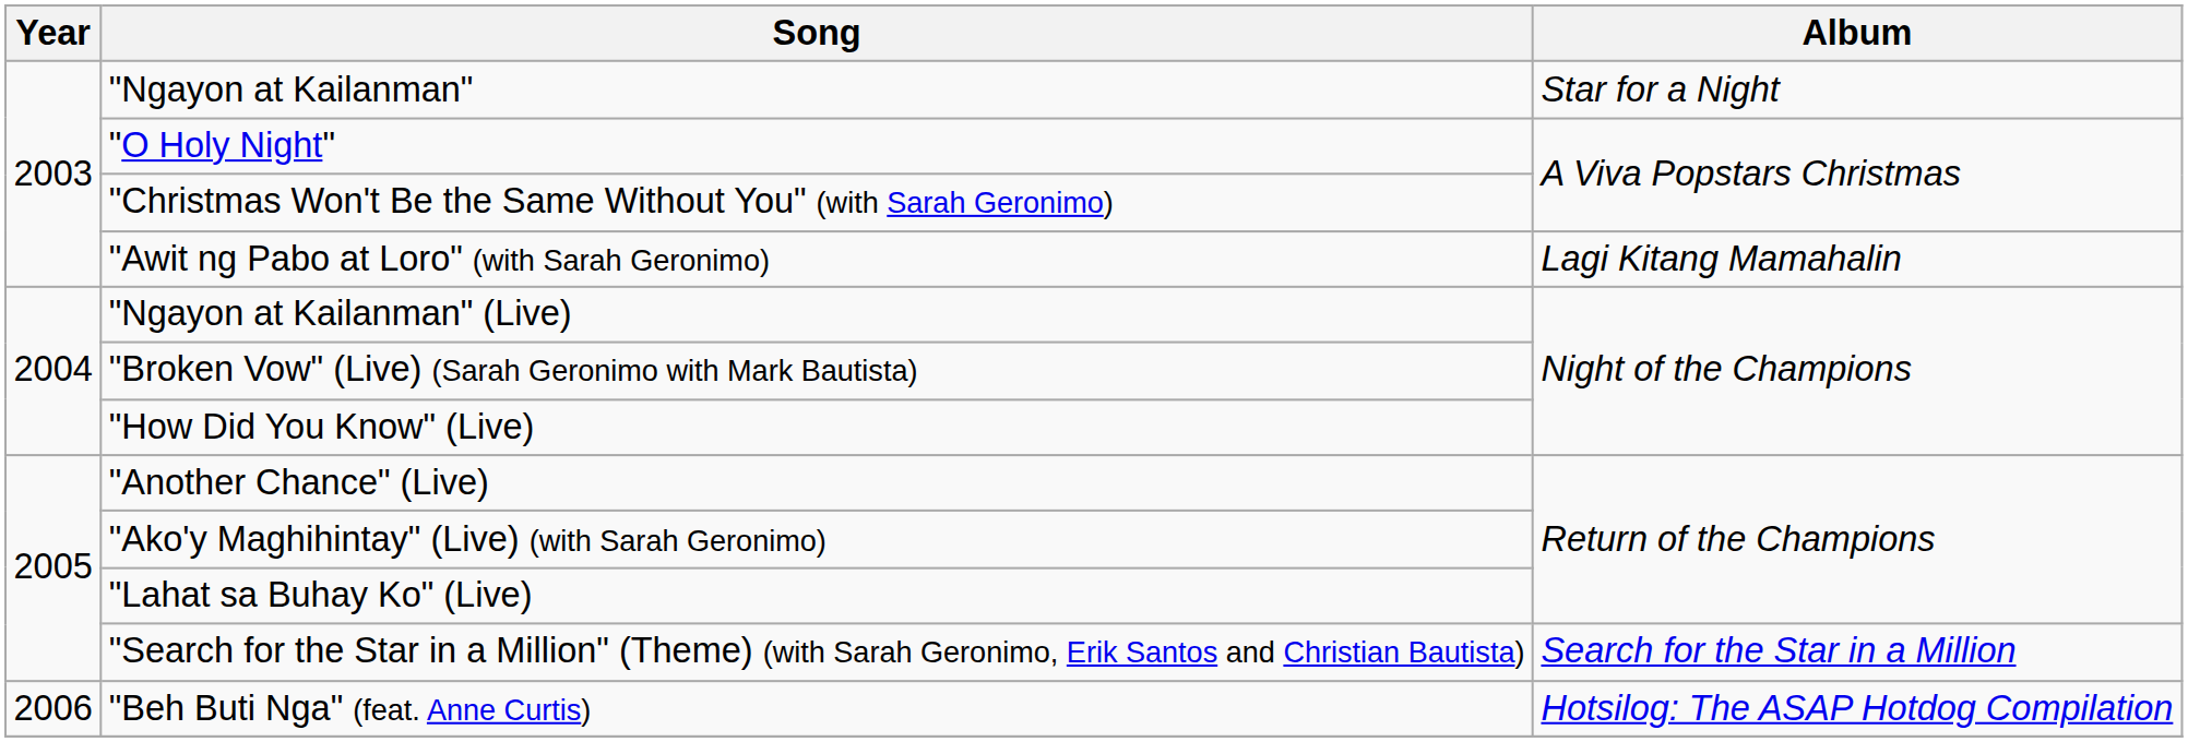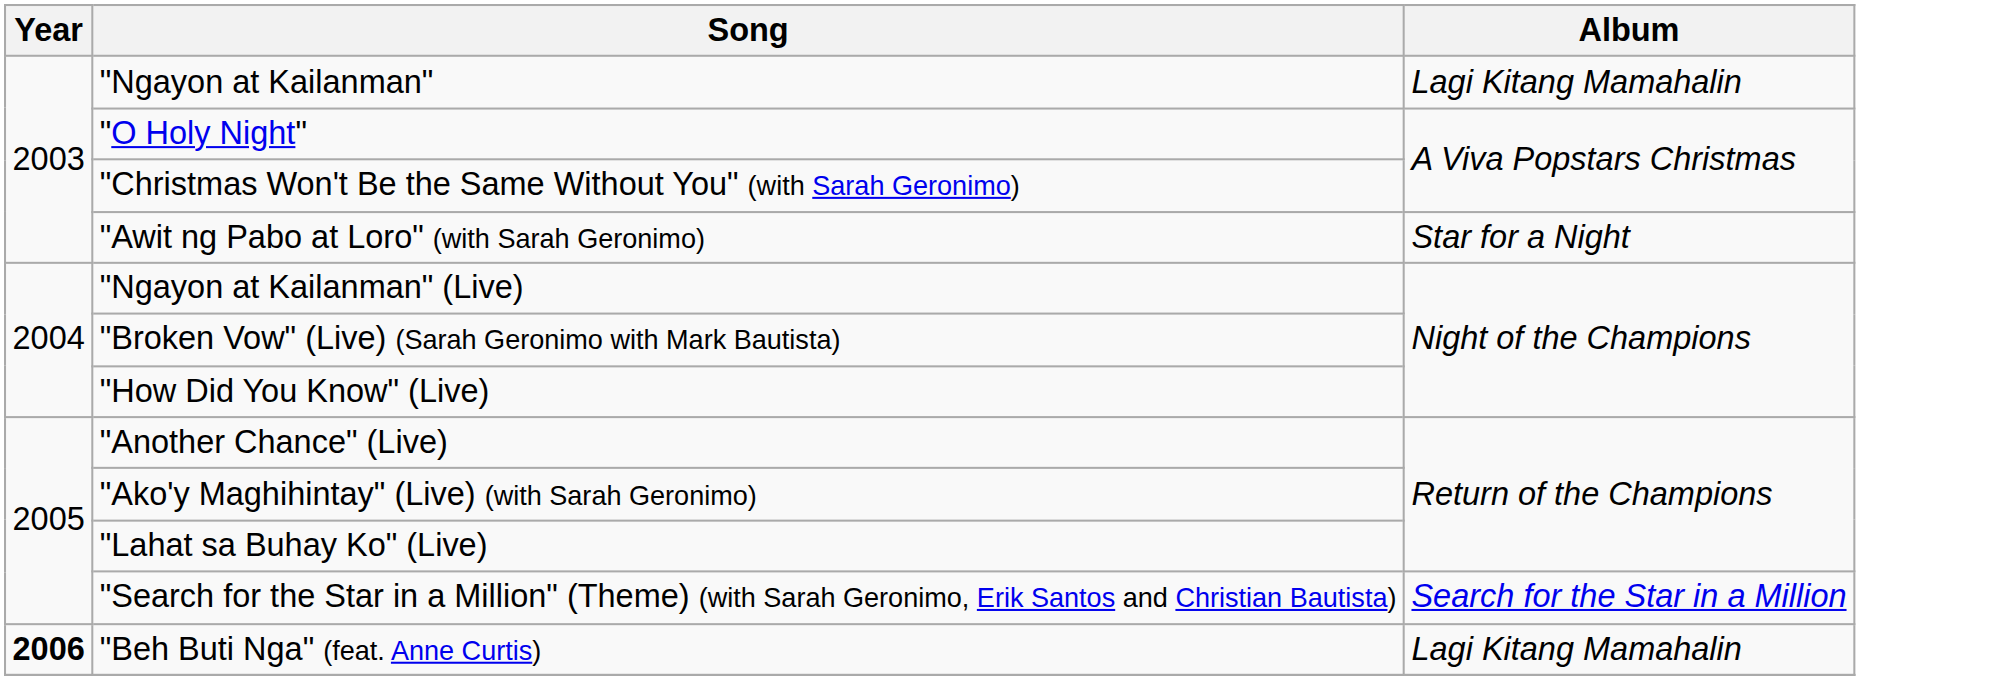 <table class=wikitable>
 <tr>
 <th>Year</th>
 <th>Song</th>
 <th>Album</th>
 </tr>
 <tr>
 <td rowspan=4>2003</td>
 <td>"Ngayon at Kailanman"</td>
-<td><em>Star for a Night</em></td>
+<td><em>Lagi Kitang Mamahalin</em></td>
 </tr>
 <tr>
 <td>"<a href='#'>O Holy Night</a>"</td>
 <td rowspan=2><em>A Viva Popstars Christmas</em></td>
 </tr>
 <tr>
 <td>"Christmas Won't Be the Same Without You" <small>(with <a href='#'>Sarah Geronimo</a>)</small></td>
 </tr>
 <tr>
 <td>"Awit ng Pabo at Loro" <small>(with Sarah Geronimo)</small></td>
-<td><em>Lagi Kitang Mamahalin</em></td>
+<td><em>Star for a Night</em></td>
 </tr>
 <tr>
 <td rowspan=3>2004</td>
 <td>"Ngayon at Kailanman" (Live)</td>
 <td rowspan=3><em>Night of the Champions</em></td>
 </tr>
 <tr>
 <td>"Broken Vow" (Live) <small>(Sarah Geronimo with Mark Bautista)</small></td>
 </tr>
 <tr>
 <td>"How Did You Know" (Live)</td>
 </tr>
 <tr>
 <td rowspan=4>2005</td>
 <td>"Another Chance" (Live)</td>
 <td rowspan=3><em>Return of the Champions</em></td>
 </tr>
 <tr>
 <td>"Ako'y Maghihintay" (Live) <small>(with Sarah Geronimo)</small></td>
 </tr>
 <tr>
 <td>"Lahat sa Buhay Ko" (Live)</td>
 </tr>
 <tr>
 <td>"Search for the Star in a Million" (Theme) <small>(with Sarah Geronimo, <a href='#'>Erik Santos</a> and <a href='#'>Christian Bautista</a>)</small></td>
 <td><em><a href='#'>Search for the Star in a Million</a></em></td>
 </tr>
 <tr>
-<td>2006</td>
+<td><strong>2006</strong></td>
 <td>"Beh Buti Nga" <small>(feat. <a href='#'>Anne Curtis</a>)</small></td>
-<td><em><a href='#'>Hotsilog: The ASAP Hotdog Compilation</a></em></td>
+<td><em>Lagi Kitang Mamahalin</em></td>
 </tr>
 <tr>
 </tr>
 </table>
